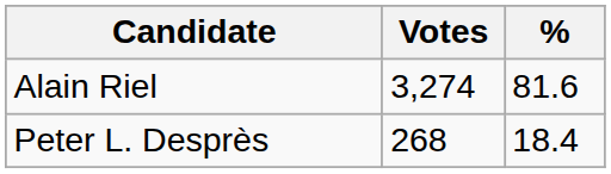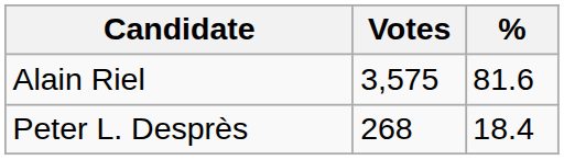 <table class="wikitable">
 <tr>
 <th style="width: 170px">Candidate</th>
 <th style="width: 50px">Votes</th>
 <th style="width: 40px">%</th>
 </tr>
 <tr>
 <td>Alain Riel</td>
-<td>3,274</td>
+<td>3,575</td>
 <td>81.6</td>
 </tr>
 <tr>
 <td>Peter L. Desprès</td>
 <td>268</td>
 <td>18.4</td>
 </tr>
 </table>
